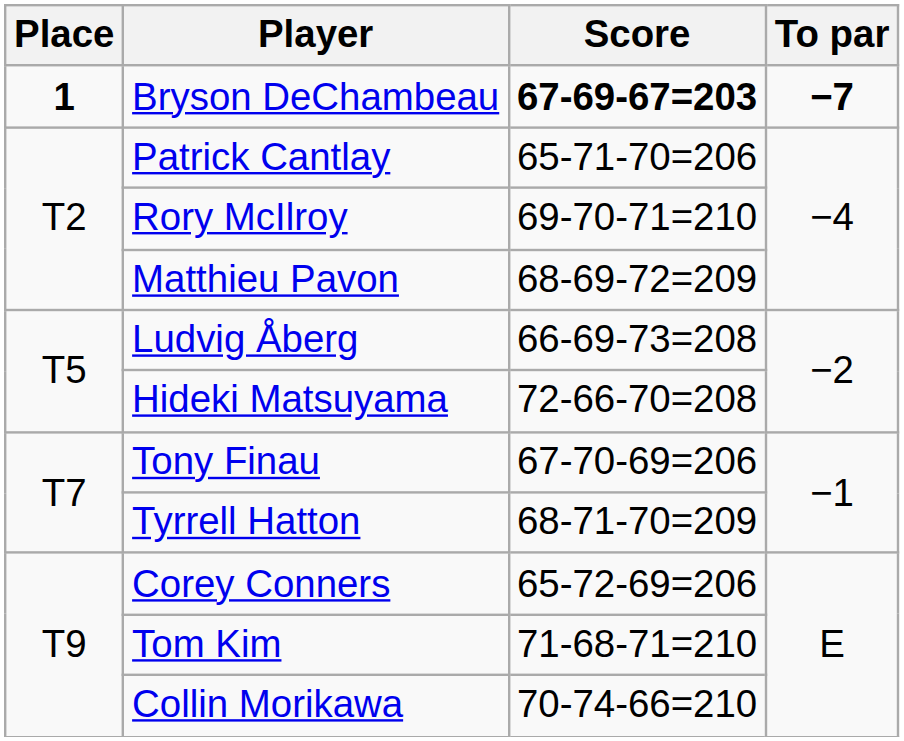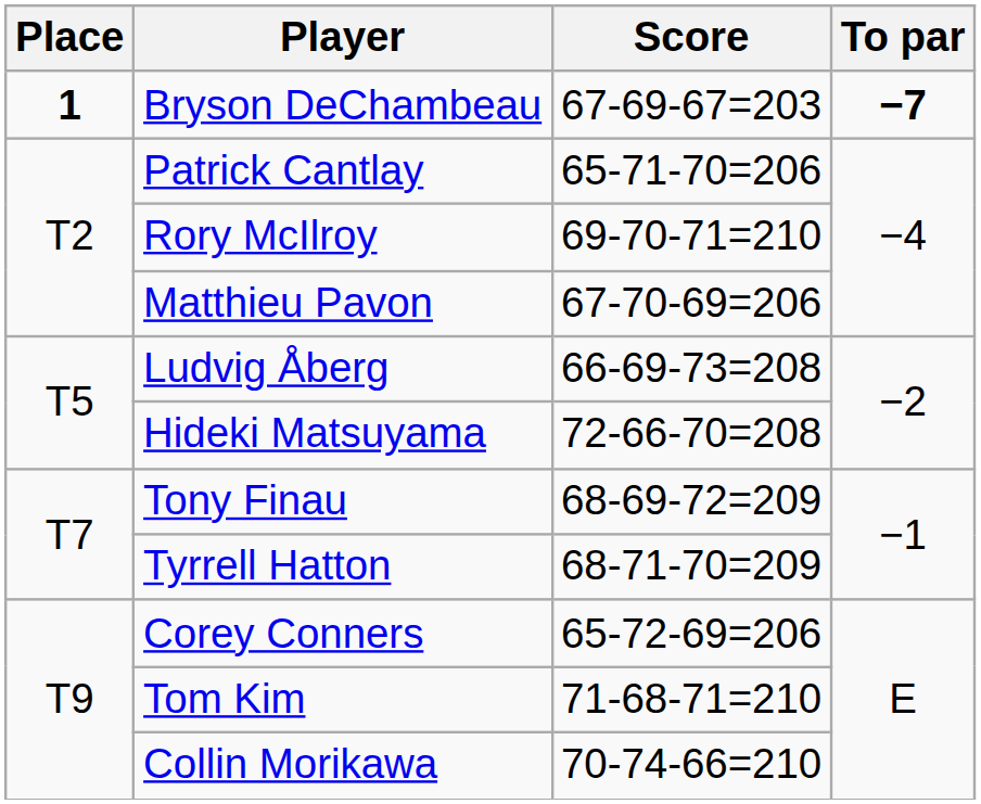 <table class="wikitable">
 <tr>
 <th>Place</th>
 <th>Player</th>
 <th>Score</th>
 <th>To par</th>
 </tr>
 <tr>
 <td align=center><strong>1</strong></td>
 <td> <a href='#'>Bryson DeChambeau</a></td>
-<td><strong>67-69-67=203</strong></td>
+<td>67-69-67=203</td>
 <td align=center><strong>−7</strong></td>
 </tr>
 <tr>
 <td rowspan=3 align=center>T2</td>
 <td> <a href='#'>Patrick Cantlay</a></td>
 <td>65-71-70=206</td>
 <td rowspan=3  align=center>−4</td>
 </tr>
 <tr>
 <td> <a href='#'>Rory McIlroy</a></td>
 <td>69-70-71=210</td>
 </tr>
 <tr>
 <td> <a href='#'>Matthieu Pavon</a></td>
-<td>68-69-72=209</td>
+<td>67-70-69=206</td>
 </tr>
 <tr>
 <td rowspan=2 align=center>T5</td>
 <td> <a href='#'>Ludvig Åberg</a></td>
 <td>66-69-73=208</td>
 <td rowspan=2  align=center>−2</td>
 </tr>
 <tr>
 <td> <a href='#'>Hideki Matsuyama</a></td>
 <td>72-66-70=208</td>
 </tr>
 <tr>
 <td rowspan=2 align=center>T7</td>
 <td> <a href='#'>Tony Finau</a></td>
-<td>67-70-69=206</td>
+<td>68-69-72=209</td>
 <td rowspan=2  align=center>−1</td>
 </tr>
 <tr>
 <td> <a href='#'>Tyrrell Hatton</a></td>
 <td>68-71-70=209</td>
 </tr>
 <tr>
 <td rowspan=3 align=center>T9</td>
 <td> <a href='#'>Corey Conners</a></td>
 <td>65-72-69=206</td>
 <td rowspan=3  align=center>E</td>
 </tr>
 <tr>
 <td> <a href='#'>Tom Kim</a></td>
 <td>71-68-71=210</td>
 </tr>
 <tr>
 <td> <a href='#'>Collin Morikawa</a></td>
 <td>70-74-66=210</td>
 </tr>
 </table>
